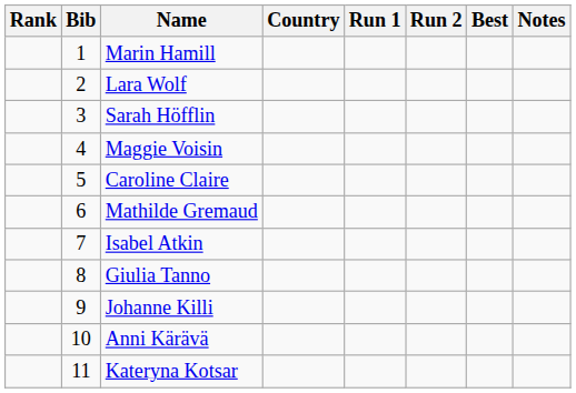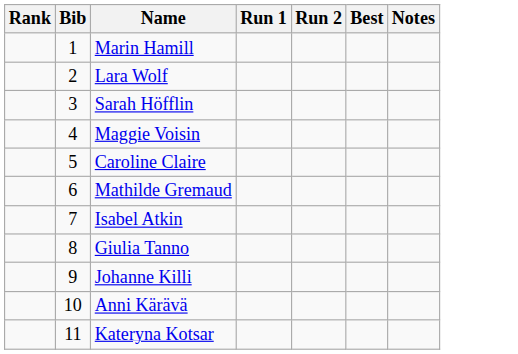 <table class="wikitable sortable" style="text-align:center">
 <tr>
 <th>Rank</th>
 <th>Bib</th>
 <th>Name</th>
-<th>Country</th>
 <th>Run 1</th>
 <th>Run 2</th>
 <th>Best</th>
 <th>Notes</th>
 </tr>
 <tr>
 <td></td>
 <td>1</td>
 <td align=left><a href='#'>Marin Hamill</a></td>
-<td align=left></td>
 <td></td>
 <td></td>
 <td></td>
 <td></td>
 </tr>
 <tr>
 <td></td>
 <td>2</td>
 <td align=left><a href='#'>Lara Wolf</a></td>
-<td align=left></td>
 <td></td>
 <td></td>
 <td></td>
 <td></td>
 </tr>
 <tr>
 <td></td>
 <td>3</td>
 <td align=left><a href='#'>Sarah Höfflin</a></td>
-<td align=left></td>
 <td></td>
 <td></td>
 <td></td>
 <td></td>
 </tr>
 <tr>
 <td></td>
 <td>4</td>
 <td align=left><a href='#'>Maggie Voisin</a></td>
-<td align=left></td>
 <td></td>
 <td></td>
 <td></td>
 <td></td>
 </tr>
 <tr>
 <td></td>
 <td>5</td>
 <td align=left><a href='#'>Caroline Claire</a></td>
-<td align=left></td>
 <td></td>
 <td></td>
 <td></td>
 <td></td>
 </tr>
 <tr>
 <td></td>
 <td>6</td>
 <td align=left><a href='#'>Mathilde Gremaud</a></td>
-<td align=left></td>
 <td></td>
 <td></td>
 <td></td>
 <td></td>
 </tr>
 <tr>
 <td></td>
 <td>7</td>
 <td align=left><a href='#'>Isabel Atkin</a></td>
-<td align=left></td>
 <td></td>
 <td></td>
 <td></td>
 <td></td>
 </tr>
 <tr>
 <td></td>
 <td>8</td>
 <td align=left><a href='#'>Giulia Tanno</a></td>
-<td align=left></td>
 <td></td>
 <td></td>
 <td></td>
 <td></td>
 </tr>
 <tr>
 <td></td>
 <td>9</td>
 <td align=left><a href='#'>Johanne Killi</a></td>
-<td align=left></td>
 <td></td>
 <td></td>
 <td></td>
 <td></td>
 </tr>
 <tr>
 <td></td>
 <td>10</td>
 <td align=left><a href='#'>Anni Kärävä</a></td>
-<td align=left></td>
 <td></td>
 <td></td>
 <td></td>
 <td></td>
 </tr>
 <tr>
 <td></td>
 <td>11</td>
 <td align=left><a href='#'>Kateryna Kotsar</a></td>
-<td align=left></td>
 <td></td>
 <td></td>
 <td></td>
 <td></td>
 </tr>
 </table>
